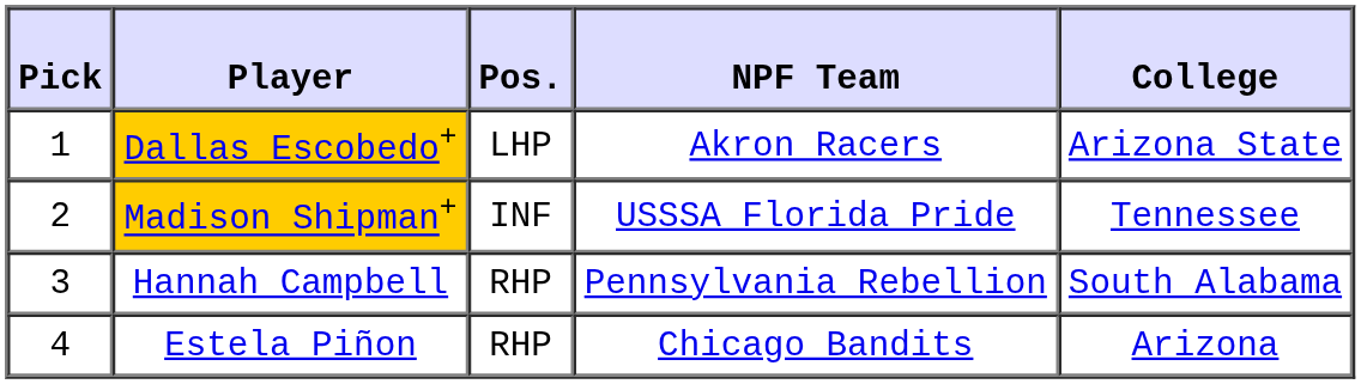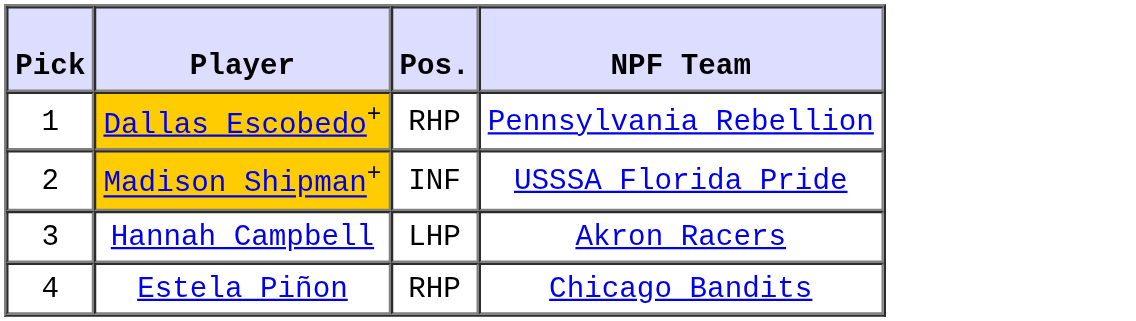 <table border="1" cellpadding="3" cellspacing="0" style="text-align:center;">
 <tr>
 <th style="background:#ddf;"><br>Pick</th>
 <th style="background:#ddf;"><br>Player</th>
 <th style="background:#ddf;"><br>Pos.</th>
 <th style="background:#ddf;"><br>NPF Team</th>
-<th style="background:#ddf;"><br>College</th>
 </tr>
 <tr>
 <td>1</td>
 <td style="background:#FFCC00;"><a href='#'>Dallas Escobedo</a><sup>+</sup></td>
-<td>LHP</td>
-<td><a href='#'>Akron Racers</a></td>
-<td><a href='#'>Arizona State</a></td>
+<td>RHP</td>
+<td><a href='#'>Pennsylvania Rebellion</a></td>
 </tr>
 <tr>
 <td>2</td>
 <td style="background:#FFCC00;"><a href='#'>Madison Shipman</a><sup>+</sup></td>
 <td>INF</td>
 <td><a href='#'>USSSA Florida Pride</a></td>
-<td><a href='#'>Tennessee</a></td>
 </tr>
 <tr>
 <td>3</td>
 <td><a href='#'>Hannah Campbell</a></td>
-<td>RHP</td>
-<td><a href='#'>Pennsylvania Rebellion</a></td>
-<td><a href='#'>South Alabama</a></td>
+<td>LHP</td>
+<td><a href='#'>Akron Racers</a></td>
 </tr>
 <tr>
 <td>4</td>
 <td><a href='#'>Estela Piñon</a></td>
 <td>RHP</td>
 <td><a href='#'>Chicago Bandits</a></td>
-<td><a href='#'>Arizona</a></td>
 </tr>
 </table>
